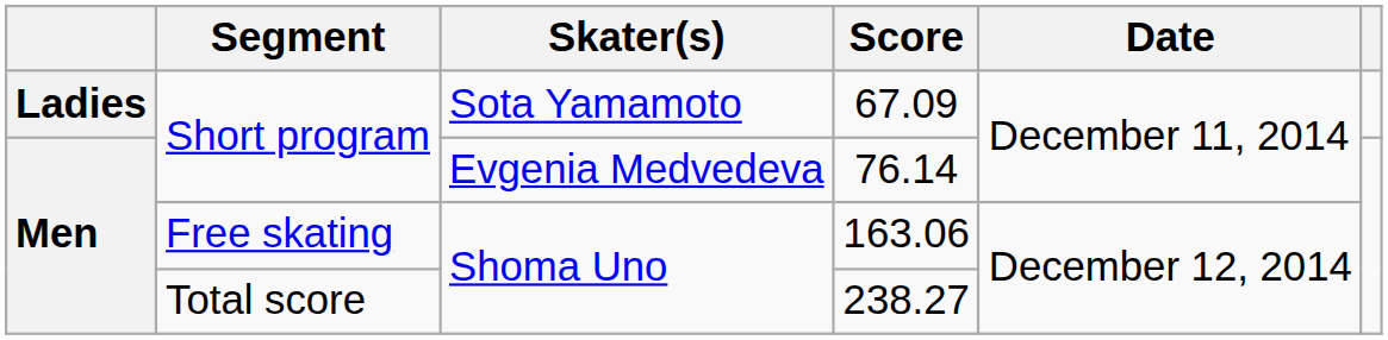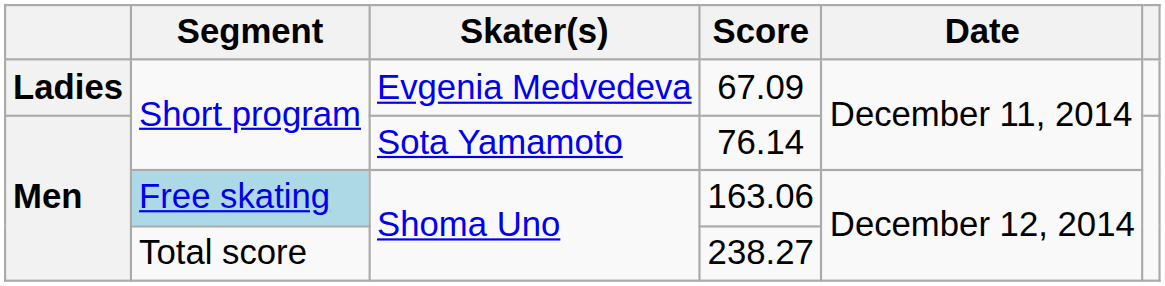 <table class="wikitable unsortable style="text-align:left">
 <tr>
 <th scope="col"></th>
 <th scope="col">Segment</th>
 <th scope="col">Skater(s)</th>
 <th scope="col">Score</th>
 <th scope="col">Date</th>
 <th scope="col"></th>
 </tr>
 <tr>
 <th scope="row" style="text-align:left">Ladies</th>
 <td rowspan="2"><a href='#'>Short program</a></td>
-<td> <a href='#'>Sota Yamamoto</a></td>
+<td> <a href='#'>Evgenia Medvedeva</a></td>
 <td align="center">67.09</td>
 <td rowspan=2>December 11, 2014</td>
 <td></td>
 </tr>
 <tr>
 <th rowspan="3" scope="row" style="text-align:left">Men</th>
-<td> <a href='#'>Evgenia Medvedeva</a></td>
+<td> <a href='#'>Sota Yamamoto</a></td>
 <td align="center">76.14</td>
 <td rowspan="3"></td>
 </tr>
 <tr>
-<td><a href='#'>Free skating</a></td>
+<td style="background: lightblue;"><a href='#'>Free skating</a></td>
 <td rowspan=2> <a href='#'>Shoma Uno</a></td>
 <td align="center">163.06</td>
 <td rowspan=2>December 12, 2014</td>
 </tr>
 <tr>
 <td>Total score</td>
 <td align="center">238.27</td>
 </tr>
 </table>
